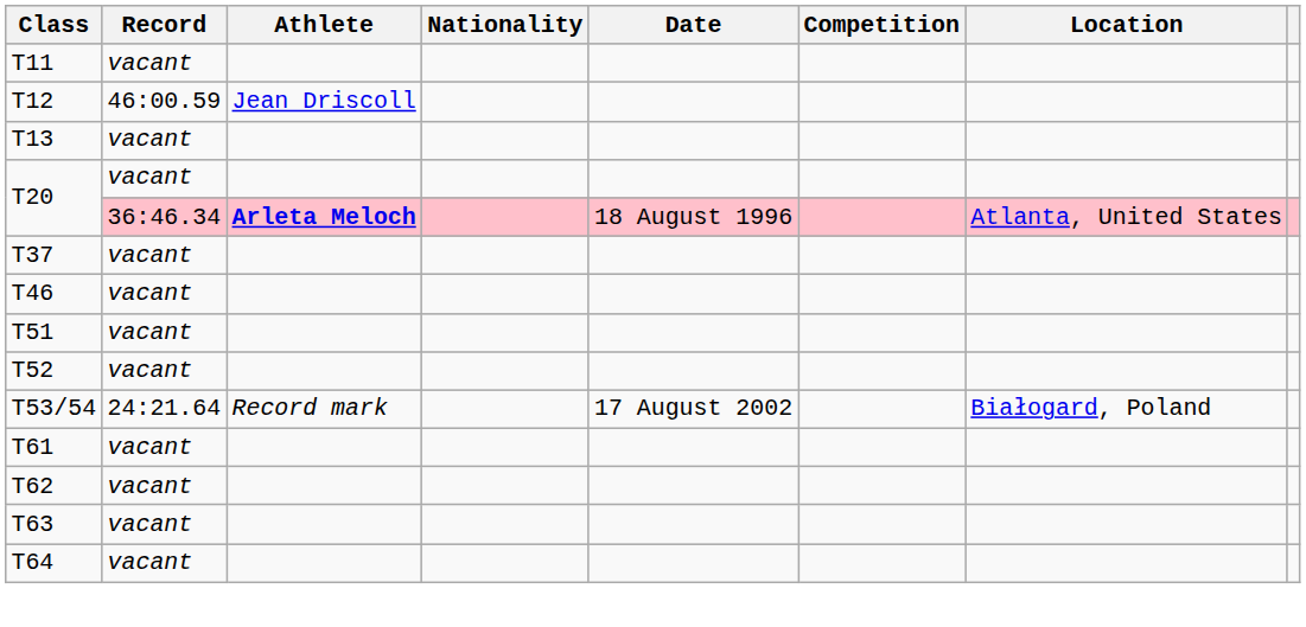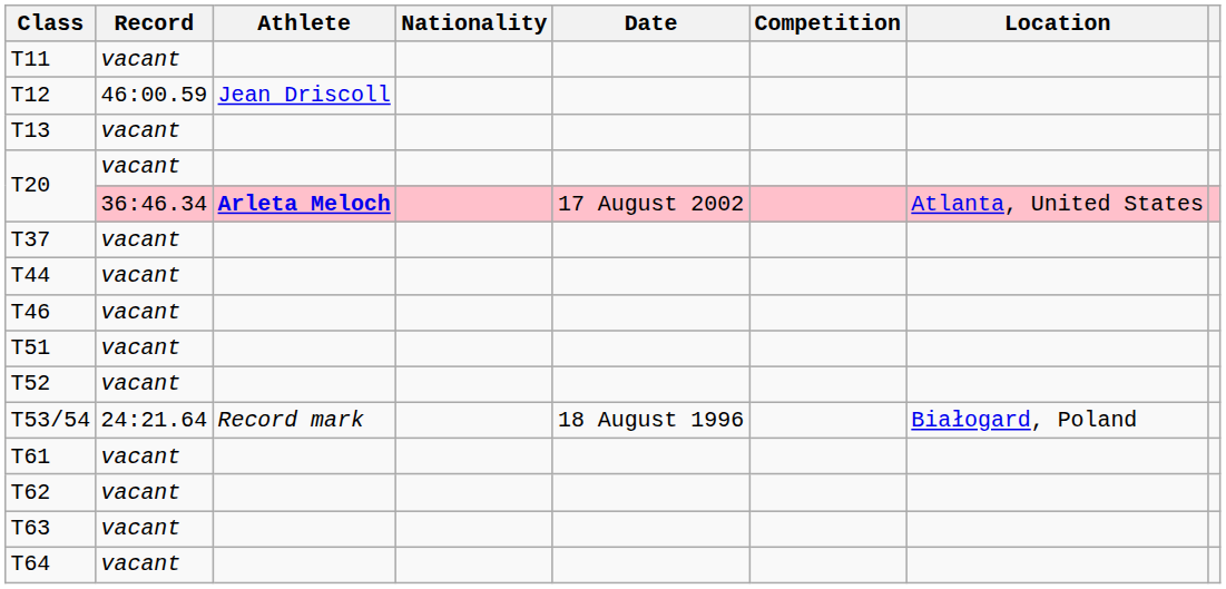 <table class="wikitable">
 <tr>
 <th>Class</th>
 <th>Record</th>
 <th>Athlete</th>
 <th>Nationality</th>
 <th>Date</th>
 <th>Competition</th>
 <th>Location</th>
 <th></th>
 </tr>
 <tr>
 <td>T11</td>
 <td><em>vacant</em></td>
 <td></td>
 <td></td>
 <td></td>
 <td></td>
 <td></td>
 <td></td>
 </tr>
 <tr>
 <td>T12</td>
 <td>46:00.59</td>
 <td><a href='#'>Jean Driscoll</a></td>
 <td></td>
 <td></td>
 <td></td>
 <td></td>
 <td></td>
 </tr>
 <tr>
 <td>T13</td>
 <td><em>vacant</em></td>
 <td></td>
 <td></td>
 <td></td>
 <td></td>
 <td></td>
 <td></td>
 </tr>
 <tr>
 <td rowspan=2>T20</td>
 <td><em>vacant</em></td>
 <td></td>
 <td></td>
 <td></td>
 <td></td>
 <td></td>
 <td></td>
 </tr>
 <tr style="background:pink">
 <td>36:46.34</td>
 <td><strong><a href='#'>Arleta Meloch</a></strong></td>
 <td></td>
-<td>18 August 1996</td>
+<td>17 August 2002</td>
 <td></td>
 <td><a href='#'>Atlanta</a>, United States</td>
 <td></td>
 </tr>
 <tr>
 <td>T37</td>
+<td><em>vacant</em></td>
+<td></td>
+<td></td>
+<td></td>
+<td></td>
+<td></td>
+<td></td>
+</tr>
+<tr>
+<td>T44</td>
 <td><em>vacant</em></td>
 <td></td>
 <td></td>
 <td></td>
 <td></td>
 <td></td>
 <td></td>
 </tr>
 <tr>
 <td>T46</td>
 <td><em>vacant</em></td>
 <td></td>
 <td></td>
 <td></td>
 <td></td>
 <td></td>
 <td></td>
 </tr>
 <tr>
 <td>T51</td>
 <td><em>vacant</em></td>
 <td></td>
 <td></td>
 <td></td>
 <td></td>
 <td></td>
 <td></td>
 </tr>
 <tr>
 <td>T52</td>
 <td><em>vacant</em></td>
 <td></td>
 <td></td>
 <td></td>
 <td></td>
 <td></td>
 <td></td>
 </tr>
 <tr>
 <td>T53/54</td>
 <td>24:21.64</td>
 <td><em>Record mark</em></td>
 <td></td>
-<td>17 August 2002</td>
+<td>18 August 1996</td>
 <td></td>
 <td><a href='#'>Białogard</a>, Poland</td>
 <td></td>
 </tr>
 <tr>
 <td>T61</td>
 <td><em>vacant</em></td>
 <td></td>
 <td></td>
 <td></td>
 <td></td>
 <td></td>
 <td></td>
 </tr>
 <tr>
 <td>T62</td>
 <td><em>vacant</em></td>
 <td></td>
 <td></td>
 <td></td>
 <td></td>
 <td></td>
 <td></td>
 </tr>
 <tr>
 <td>T63</td>
 <td><em>vacant</em></td>
 <td></td>
 <td></td>
 <td></td>
 <td></td>
 <td></td>
 <td></td>
 </tr>
 <tr>
 <td>T64</td>
 <td><em>vacant</em></td>
 <td></td>
 <td></td>
 <td></td>
 <td></td>
 <td></td>
 <td></td>
 </tr>
 </table>
